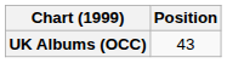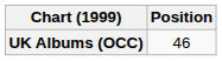 <table class="wikitable plainrowheaders" style="text-align:center;">
 <tr>
 <th>Chart (1999)</th>
 <th>Position</th>
 </tr>
 <tr>
 <th scope="row">UK Albums (OCC)</th>
-<td>43</td>
+<td>46</td>
 </tr>
 </table>
